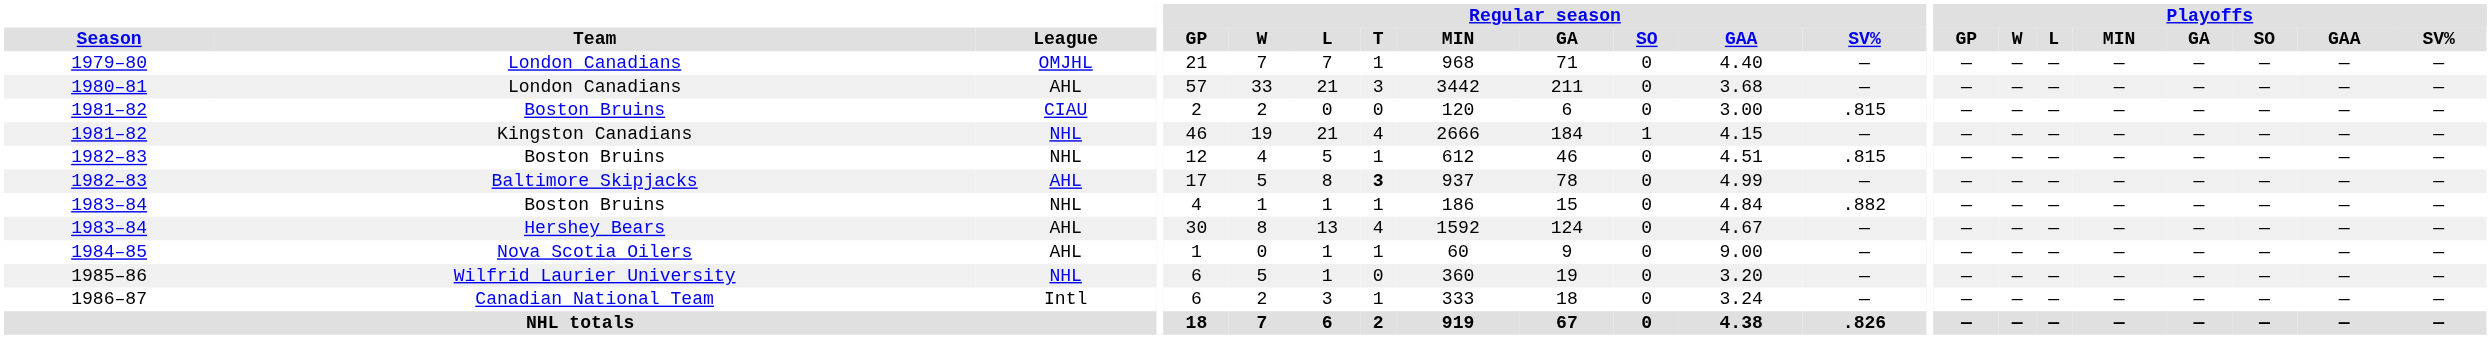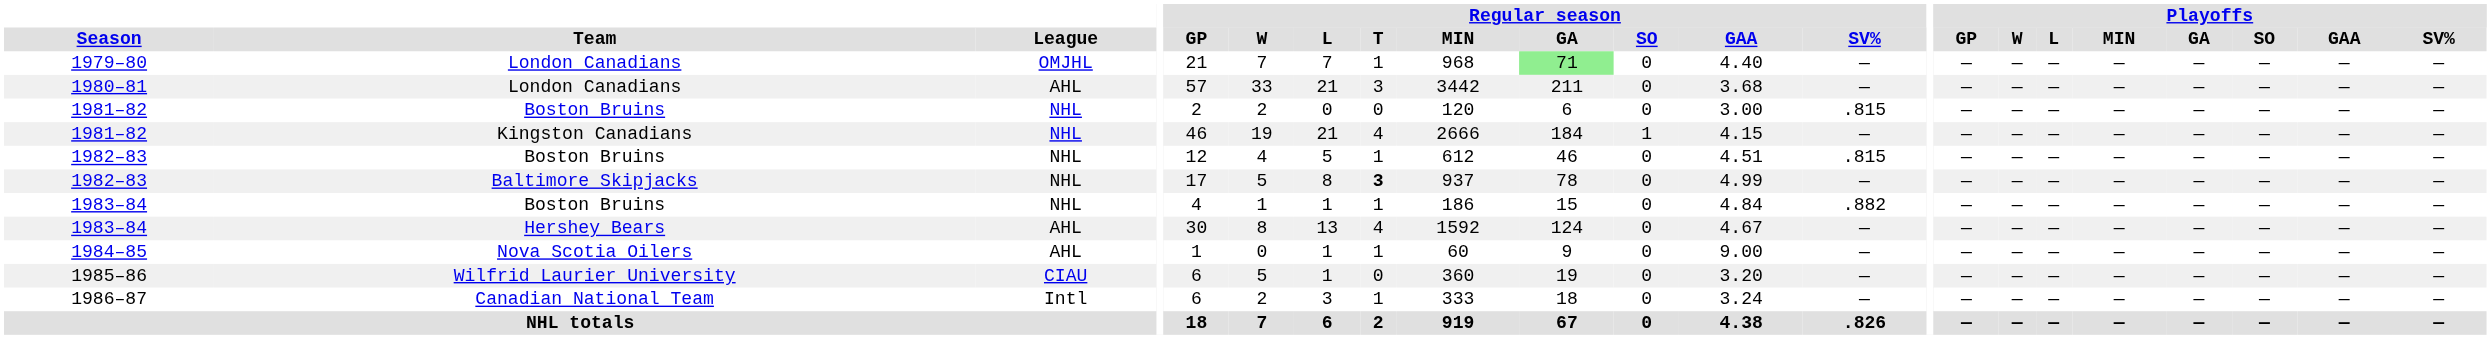 <table border="0" cellpadding="1" cellspacing="0" style="width:90%; text-align:center;">
 <tr bgcolor="#e0e0e0">
 <th colspan="3" bgcolor="#ffffff"></th>
 <th rowspan="99" bgcolor="#ffffff"></th>
 <th colspan="9" bgcolor="#e0e0e0"><a href='#'>Regular season</a></th>
 <th rowspan="99" bgcolor="#ffffff"></th>
 <th colspan="8" bgcolor="#e0e0e0"><a href='#'>Playoffs</a></th>
 </tr>
 <tr bgcolor="#e0e0e0">
 <th><a href='#'>Season</a></th>
 <th>Team</th>
 <th>League</th>
 <th>GP</th>
 <th>W</th>
 <th>L</th>
 <th>T</th>
 <th>MIN</th>
 <th>GA</th>
 <th><a href='#'>SO</a></th>
 <th><a href='#'>GAA</a></th>
 <th><a href='#'>SV%</a></th>
 <th>GP</th>
 <th>W</th>
 <th>L</th>
 <th>MIN</th>
 <th>GA</th>
 <th>SO</th>
 <th>GAA</th>
 <th>SV%</th>
 </tr>
 <tr>
 <td><a href='#'>1979–80</a></td>
 <td><a href='#'>London Canadians</a></td>
 <td><a href='#'>OMJHL</a></td>
 <td>21</td>
 <td>7</td>
 <td>7</td>
 <td>1</td>
 <td>968</td>
-<td>71</td>
+<td style="background: lightgreen;">71</td>
 <td>0</td>
 <td>4.40</td>
 <td>—</td>
 <td>—</td>
 <td>—</td>
 <td>—</td>
 <td>—</td>
 <td>—</td>
 <td>—</td>
 <td>—</td>
 <td>—</td>
 </tr>
 <tr bgcolor="#f0f0f0">
 <td><a href='#'>1980–81</a></td>
 <td>London Canadians</td>
 <td>AHL</td>
 <td>57</td>
 <td>33</td>
 <td>21</td>
 <td>3</td>
 <td>3442</td>
 <td>211</td>
 <td>0</td>
 <td>3.68</td>
 <td>—</td>
 <td>—</td>
 <td>—</td>
 <td>—</td>
 <td>—</td>
 <td>—</td>
 <td>—</td>
 <td>—</td>
 <td>—</td>
 </tr>
 <tr>
 <td><a href='#'>1981–82</a></td>
 <td><a href='#'>Boston Bruins</a></td>
-<td><a href='#'>CIAU</a></td>
+<td><a href='#'>NHL</a></td>
 <td>2</td>
 <td>2</td>
 <td>0</td>
 <td>0</td>
 <td>120</td>
 <td>6</td>
 <td>0</td>
 <td>3.00</td>
 <td>.815</td>
 <td>—</td>
 <td>—</td>
 <td>—</td>
 <td>—</td>
 <td>—</td>
 <td>—</td>
 <td>—</td>
 <td>—</td>
 </tr>
 <tr bgcolor="#f0f0f0">
 <td><a href='#'>1981–82</a></td>
 <td>Kingston Canadians</td>
 <td><a href='#'>NHL</a></td>
 <td>46</td>
 <td>19</td>
 <td>21</td>
 <td>4</td>
 <td>2666</td>
 <td>184</td>
 <td>1</td>
 <td>4.15</td>
 <td>—</td>
 <td>—</td>
 <td>—</td>
 <td>—</td>
 <td>—</td>
 <td>—</td>
 <td>—</td>
 <td>—</td>
 <td>—</td>
 </tr>
 <tr>
 <td><a href='#'>1982–83</a></td>
 <td>Boston Bruins</td>
 <td>NHL</td>
 <td>12</td>
 <td>4</td>
 <td>5</td>
 <td>1</td>
 <td>612</td>
 <td>46</td>
 <td>0</td>
 <td>4.51</td>
 <td>.815</td>
 <td>—</td>
 <td>—</td>
 <td>—</td>
 <td>—</td>
 <td>—</td>
 <td>—</td>
 <td>—</td>
 <td>—</td>
 </tr>
 <tr bgcolor="#f0f0f0">
 <td><a href='#'>1982–83</a></td>
 <td><a href='#'>Baltimore Skipjacks</a></td>
-<td><a href='#'>AHL</a></td>
+<td>NHL</td>
 <td>17</td>
 <td>5</td>
 <td>8</td>
 <td><strong>3</strong></td>
 <td>937</td>
 <td>78</td>
 <td>0</td>
 <td>4.99</td>
 <td>—</td>
 <td>—</td>
 <td>—</td>
 <td>—</td>
 <td>—</td>
 <td>—</td>
 <td>—</td>
 <td>—</td>
 <td>—</td>
 </tr>
 <tr>
 <td><a href='#'>1983–84</a></td>
 <td>Boston Bruins</td>
 <td>NHL</td>
 <td>4</td>
 <td>1</td>
 <td>1</td>
 <td>1</td>
 <td>186</td>
 <td>15</td>
 <td>0</td>
 <td>4.84</td>
 <td>.882</td>
 <td>—</td>
 <td>—</td>
 <td>—</td>
 <td>—</td>
 <td>—</td>
 <td>—</td>
 <td>—</td>
 <td>—</td>
 </tr>
 <tr bgcolor="#f0f0f0">
 <td><a href='#'>1983–84</a></td>
 <td><a href='#'>Hershey Bears</a></td>
 <td>AHL</td>
 <td>30</td>
 <td>8</td>
 <td>13</td>
 <td>4</td>
 <td>1592</td>
 <td>124</td>
 <td>0</td>
 <td>4.67</td>
 <td>—</td>
 <td>—</td>
 <td>—</td>
 <td>—</td>
 <td>—</td>
 <td>—</td>
 <td>—</td>
 <td>—</td>
 <td>—</td>
 </tr>
 <tr>
 <td><a href='#'>1984–85</a></td>
 <td><a href='#'>Nova Scotia Oilers</a></td>
 <td>AHL</td>
 <td>1</td>
 <td>0</td>
 <td>1</td>
 <td>1</td>
 <td>60</td>
 <td>9</td>
 <td>0</td>
 <td>9.00</td>
 <td>—</td>
 <td>—</td>
 <td>—</td>
 <td>—</td>
 <td>—</td>
 <td>—</td>
 <td>—</td>
 <td>—</td>
 <td>—</td>
 </tr>
 <tr bgcolor="#f0f0f0">
 <td>1985–86</td>
 <td><a href='#'>Wilfrid Laurier University</a></td>
-<td><a href='#'>NHL</a></td>
+<td><a href='#'>CIAU</a></td>
 <td>6</td>
 <td>5</td>
 <td>1</td>
 <td>0</td>
 <td>360</td>
 <td>19</td>
 <td>0</td>
 <td>3.20</td>
 <td>—</td>
 <td>—</td>
 <td>—</td>
 <td>—</td>
 <td>—</td>
 <td>—</td>
 <td>—</td>
 <td>—</td>
 <td>—</td>
 </tr>
 <tr>
 <td>1986–87</td>
 <td><a href='#'>Canadian National Team</a></td>
 <td>Intl</td>
 <td>6</td>
 <td>2</td>
 <td>3</td>
 <td>1</td>
 <td>333</td>
 <td>18</td>
 <td>0</td>
 <td>3.24</td>
 <td>—</td>
 <td>—</td>
 <td>—</td>
 <td>—</td>
 <td>—</td>
 <td>—</td>
 <td>—</td>
 <td>—</td>
 <td>—</td>
 </tr>
 <tr bgcolor="#e0e0e0">
 <th colspan=3>NHL totals</th>
 <th>18</th>
 <th>7</th>
 <th>6</th>
 <th>2</th>
 <th>919</th>
 <th>67</th>
 <th>0</th>
 <th>4.38</th>
 <th>.826</th>
 <th>—</th>
 <th>—</th>
 <th>—</th>
 <th>—</th>
 <th>—</th>
 <th>—</th>
 <th>—</th>
 <th>—</th>
 </tr>
 </table>
